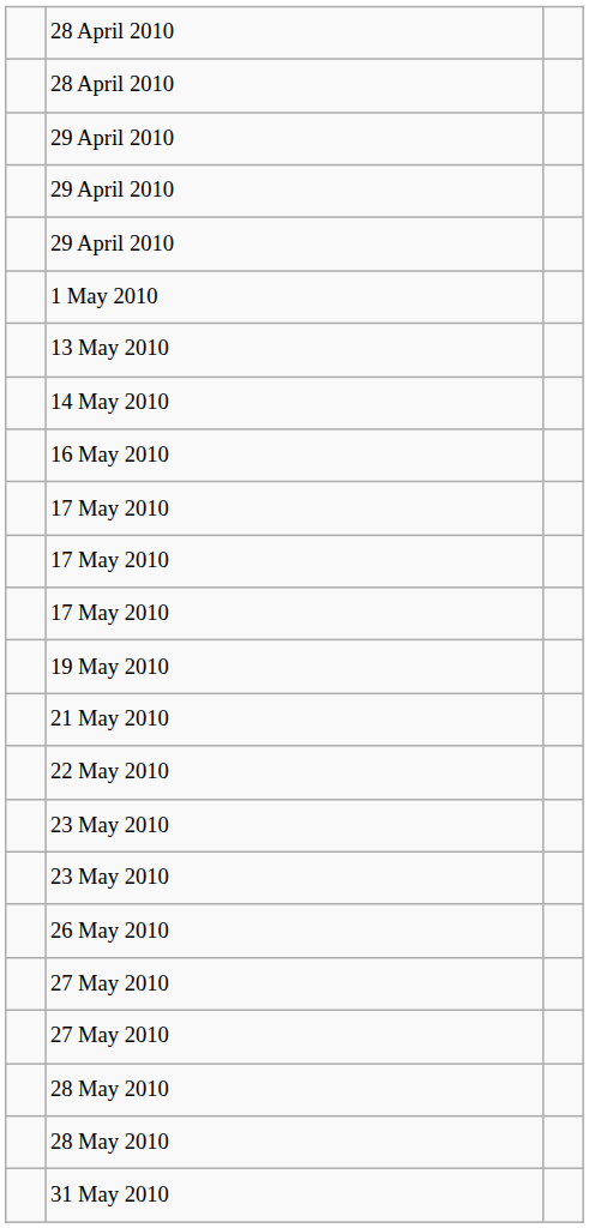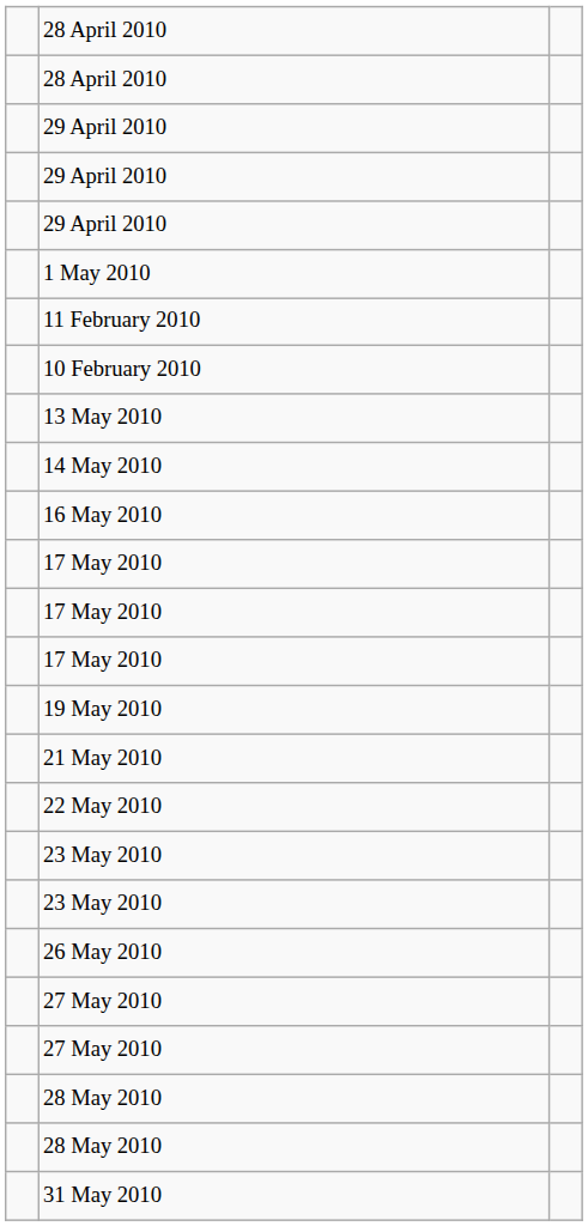 <table class="wikitable" style="font-size: 80%; float: left; width: 26em; margin-right: 1em; height: 700px">
 <tr>
 <td></td>
 <td>28 April 2010</td>
 <td></td>
 </tr>
 <tr>
 <td></td>
 <td>28 April 2010</td>
 <td></td>
 </tr>
 <tr>
 <td></td>
 <td>29 April 2010</td>
 <td></td>
 </tr>
 <tr>
 <td></td>
 <td>29 April 2010</td>
 <td></td>
 </tr>
 <tr>
 <td></td>
 <td>29 April 2010</td>
 <td></td>
 </tr>
 <tr>
 <td></td>
 <td>1 May 2010</td>
+<td></td>
+</tr>
+<tr>
+<td></td>
+<td>11 February 2010</td>
+<td></td>
+</tr>
+<tr>
+<td></td>
+<td>10 February 2010</td>
 <td></td>
 </tr>
 <tr>
 <td></td>
 <td>13 May 2010</td>
 <td></td>
 </tr>
 <tr>
 <td></td>
 <td>14 May 2010</td>
 <td></td>
 </tr>
 <tr>
 <td></td>
 <td>16 May 2010</td>
 <td></td>
 </tr>
 <tr>
 <td></td>
 <td>17 May 2010</td>
 <td></td>
 </tr>
 <tr>
 <td></td>
 <td>17 May 2010</td>
 <td></td>
 </tr>
 <tr>
 <td></td>
 <td>17 May 2010</td>
 <td></td>
 </tr>
 <tr>
 <td></td>
 <td>19 May 2010</td>
 <td></td>
 </tr>
 <tr>
 <td></td>
 <td>21 May 2010</td>
 <td></td>
 </tr>
 <tr>
 <td></td>
 <td>22 May 2010</td>
 <td></td>
 </tr>
 <tr>
 <td></td>
 <td>23 May 2010</td>
 <td></td>
 </tr>
 <tr>
 <td></td>
 <td>23 May 2010</td>
 <td></td>
 </tr>
 <tr>
 <td></td>
 <td>26 May 2010</td>
 <td></td>
 </tr>
 <tr>
 <td></td>
 <td>27 May 2010</td>
 <td></td>
 </tr>
 <tr>
 <td></td>
 <td>27 May 2010</td>
 <td></td>
 </tr>
 <tr>
 <td></td>
 <td>28 May 2010</td>
 <td></td>
 </tr>
 <tr>
 <td></td>
 <td>28 May 2010</td>
 <td></td>
 </tr>
 <tr>
 <td></td>
 <td>31 May 2010</td>
 <td></td>
 </tr>
 </table>
